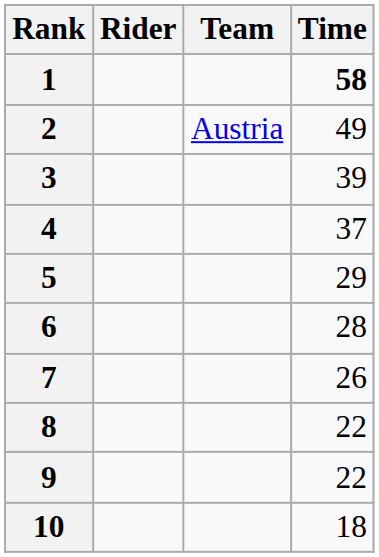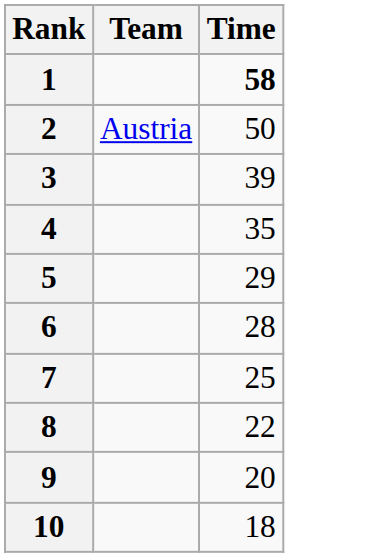 <table class="wikitable" margin-bottom:0;">
 <tr>
 <th scope="col">Rank</th>
-<th scope="col">Rider</th>
 <th scope="col">Team</th>
 <th scope="col">Time</th>
 </tr>
 <tr>
 <th scope="row">1</th>
-<td> </td>
 <td></td>
 <td align="right"><strong>58</strong></td>
 </tr>
 <tr>
 <th scope="row">2</th>
-<td></td>
 <td><a href='#'>Austria</a></td>
-<td align="right">49</td>
+<td align="right">50</td>
 </tr>
 <tr>
 <th scope="row">3</th>
-<td></td>
 <td></td>
 <td align="right">39</td>
 </tr>
 <tr>
 <th scope="row">4</th>
 <td></td>
-<td></td>
-<td align="right">37</td>
+<td align="right">35</td>
 </tr>
 <tr>
 <th scope="row">5</th>
-<td></td>
 <td></td>
 <td align="right">29</td>
 </tr>
 <tr>
 <th scope="row">6</th>
 <td></td>
-<td></td>
 <td align="right">28</td>
 </tr>
 <tr>
 <th scope="row">7</th>
 <td></td>
-<td></td>
-<td align="right">26</td>
+<td align="right">25</td>
 </tr>
 <tr>
 <th scope="row">8</th>
-<td></td>
 <td></td>
 <td align="right">22</td>
 </tr>
 <tr>
 <th scope="row">9</th>
 <td></td>
-<td></td>
-<td align="right">22</td>
+<td align="right">20</td>
 </tr>
 <tr>
 <th scope="row">10</th>
 <td></td>
-<td></td>
 <td align="right">18</td>
 </tr>
 </table>
